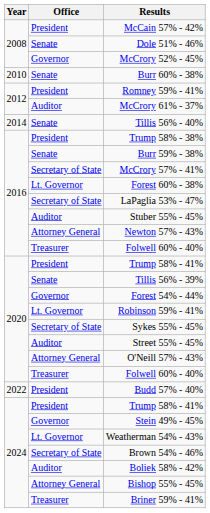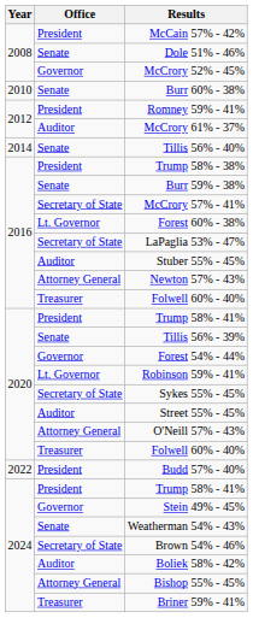 <table class=wikitable>
 <tr>
 <th>Year</th>
 <th>Office</th>
 <th>Results</th>
 </tr>
 <tr>
 <td rowspan=3>2008</td>
 <td><a href='#'>President</a></td>
 <td align="right" ><a href='#'>McCain</a> 57% - 42%</td>
 </tr>
 <tr>
 <td><a href='#'>Senate</a></td>
 <td align="right" ><a href='#'>Dole</a> 51% - 46%</td>
 </tr>
 <tr>
 <td><a href='#'>Governor</a></td>
 <td align="right" ><a href='#'>McCrory</a> 52% - 45%</td>
 </tr>
 <tr>
 <td>2010</td>
 <td><a href='#'>Senate</a></td>
 <td align="right" ><a href='#'>Burr</a> 60% - 38%</td>
 </tr>
 <tr>
 <td rowspan=2>2012</td>
 <td><a href='#'>President</a></td>
 <td align="right" ><a href='#'>Romney</a> 59% - 41%</td>
 </tr>
 <tr>
 <td><a href='#'>Auditor</a></td>
 <td align="right" ><a href='#'>McCrory</a> 61% - 37%</td>
 </tr>
 <tr>
 <td>2014</td>
 <td><a href='#'>Senate</a></td>
 <td align="right" ><a href='#'>Tillis</a> 56% - 40%</td>
 </tr>
 <tr>
 <td rowspan=8>2016</td>
 <td><a href='#'>President</a></td>
 <td align="right" ><a href='#'>Trump</a> 58% - 38%</td>
 </tr>
 <tr>
 <td><a href='#'>Senate</a></td>
 <td align="right" ><a href='#'>Burr</a> 59% - 38%</td>
 </tr>
 <tr>
 <td><a href='#'>Secretary of State</a></td>
 <td align="right" ><a href='#'>McCrory</a> 57% - 41%</td>
 </tr>
 <tr>
 <td><a href='#'>Lt. Governor</a></td>
 <td align="right" ><a href='#'>Forest</a> 60% - 38%</td>
 </tr>
 <tr>
 <td><a href='#'>Secretary of State</a></td>
 <td align="right" >LaPaglia 53% - 47%</td>
 </tr>
 <tr>
 <td><a href='#'>Auditor</a></td>
 <td align="right" >Stuber 55% - 45%</td>
 </tr>
 <tr>
 <td><a href='#'>Attorney General</a></td>
 <td align="right" ><a href='#'>Newton</a> 57% - 43%</td>
 </tr>
 <tr>
 <td><a href='#'>Treasurer</a></td>
 <td align="right" ><a href='#'>Folwell</a> 60% - 40%</td>
 </tr>
 <tr>
 <td rowspan=8>2020</td>
 <td><a href='#'>President</a></td>
 <td align="right" ><a href='#'>Trump</a> 58% - 41%</td>
 </tr>
 <tr>
 <td><a href='#'>Senate</a></td>
 <td align="right" ><a href='#'>Tillis</a> 56% - 39%</td>
 </tr>
 <tr>
 <td><a href='#'>Governor</a></td>
 <td align="right" ><a href='#'>Forest</a> 54% - 44%</td>
 </tr>
 <tr>
 <td><a href='#'>Lt. Governor</a></td>
 <td align="right" ><a href='#'>Robinson</a> 59% - 41%</td>
 </tr>
 <tr>
 <td><a href='#'>Secretary of State</a></td>
 <td align="right" >Sykes 55% - 45%</td>
 </tr>
 <tr>
 <td><a href='#'>Auditor</a></td>
 <td align="right" >Street 55% - 45%</td>
 </tr>
 <tr>
 <td><a href='#'>Attorney General</a></td>
 <td align="right" >O'Neill 57% - 43%</td>
 </tr>
 <tr>
 <td><a href='#'>Treasurer</a></td>
 <td align="right" ><a href='#'>Folwell</a> 60% - 40%</td>
 </tr>
 <tr>
 <td>2022</td>
 <td><a href='#'>President</a></td>
 <td align="right" ><a href='#'>Budd</a> 57% - 40%</td>
 </tr>
 <tr>
 <td rowspan=7>2024</td>
 <td><a href='#'>President</a></td>
 <td align="right" ><a href='#'>Trump</a> 58% - 41%</td>
 </tr>
 <tr>
 <td><a href='#'>Governor</a></td>
 <td align="right" ><a href='#'>Stein</a> 49% - 45%</td>
 </tr>
 <tr>
-<td><a href='#'>Lt. Governor</a></td>
+<td><a href='#'>Senate</a></td>
 <td align="right" >Weatherman 54% - 43%</td>
 </tr>
 <tr>
 <td><a href='#'>Secretary of State</a></td>
 <td align="right" >Brown 54% - 46%</td>
 </tr>
 <tr>
 <td><a href='#'>Auditor</a></td>
 <td align="right" ><a href='#'>Boliek</a> 58% - 42%</td>
 </tr>
 <tr>
 <td><a href='#'>Attorney General</a></td>
 <td align="right" ><a href='#'>Bishop</a> 55% - 45%</td>
 </tr>
 <tr>
 <td><a href='#'>Treasurer</a></td>
 <td align="right" ><a href='#'>Briner</a> 59% - 41%</td>
 </tr>
 </table>
